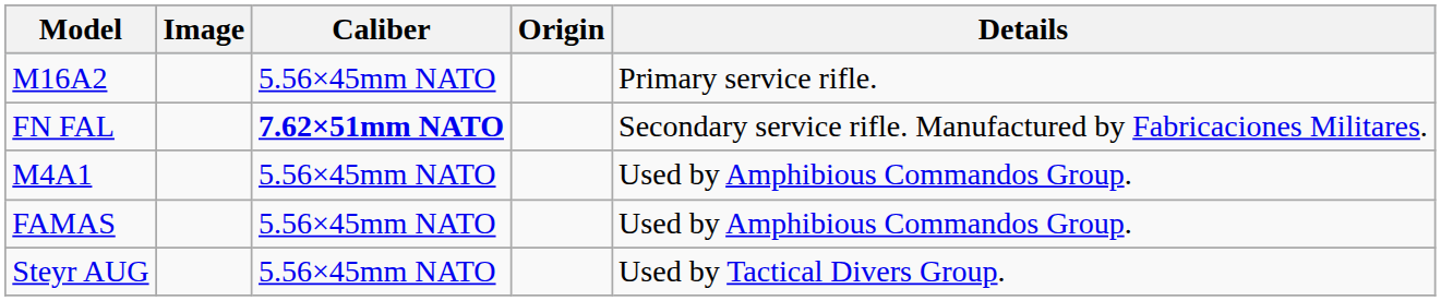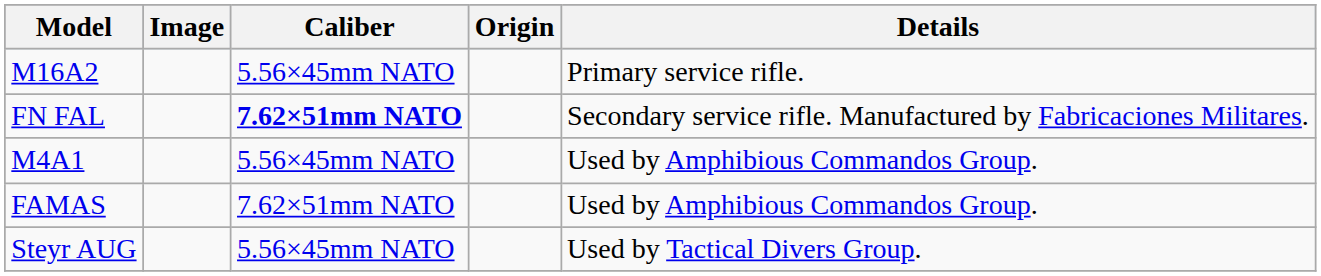 <table class="wikitable">
 <tr style="background:#aabccc;">
 <th>Model</th>
 <th>Image</th>
 <th>Caliber</th>
 <th>Origin</th>
 <th>Details</th>
 </tr>
 <tr>
 <td><a href='#'>M16A2</a></td>
 <td></td>
 <td><a href='#'>5.56×45mm NATO</a></td>
 <td></td>
 <td>Primary service rifle.</td>
 </tr>
 <tr>
 <td><a href='#'>FN FAL</a></td>
 <td></td>
 <td><strong><a href='#'>7.62×51mm NATO</a></strong></td>
 <td><br></td>
 <td>Secondary service rifle. Manufactured by <a href='#'>Fabricaciones Militares</a>.</td>
 </tr>
 <tr>
 <td><a href='#'>M4A1</a></td>
 <td></td>
 <td><a href='#'>5.56×45mm NATO</a></td>
 <td></td>
 <td>Used by <a href='#'>Amphibious Commandos Group</a>.</td>
 </tr>
 <tr>
 <td><a href='#'>FAMAS</a></td>
 <td></td>
-<td><a href='#'>5.56×45mm NATO</a></td>
+<td><a href='#'>7.62×51mm NATO</a></td>
 <td></td>
 <td>Used by <a href='#'>Amphibious Commandos Group</a>.</td>
 </tr>
 <tr>
 <td><a href='#'>Steyr AUG</a></td>
 <td></td>
 <td><a href='#'>5.56×45mm NATO</a></td>
 <td></td>
 <td>Used by <a href='#'>Tactical Divers Group</a>.</td>
 </tr>
 </table>
